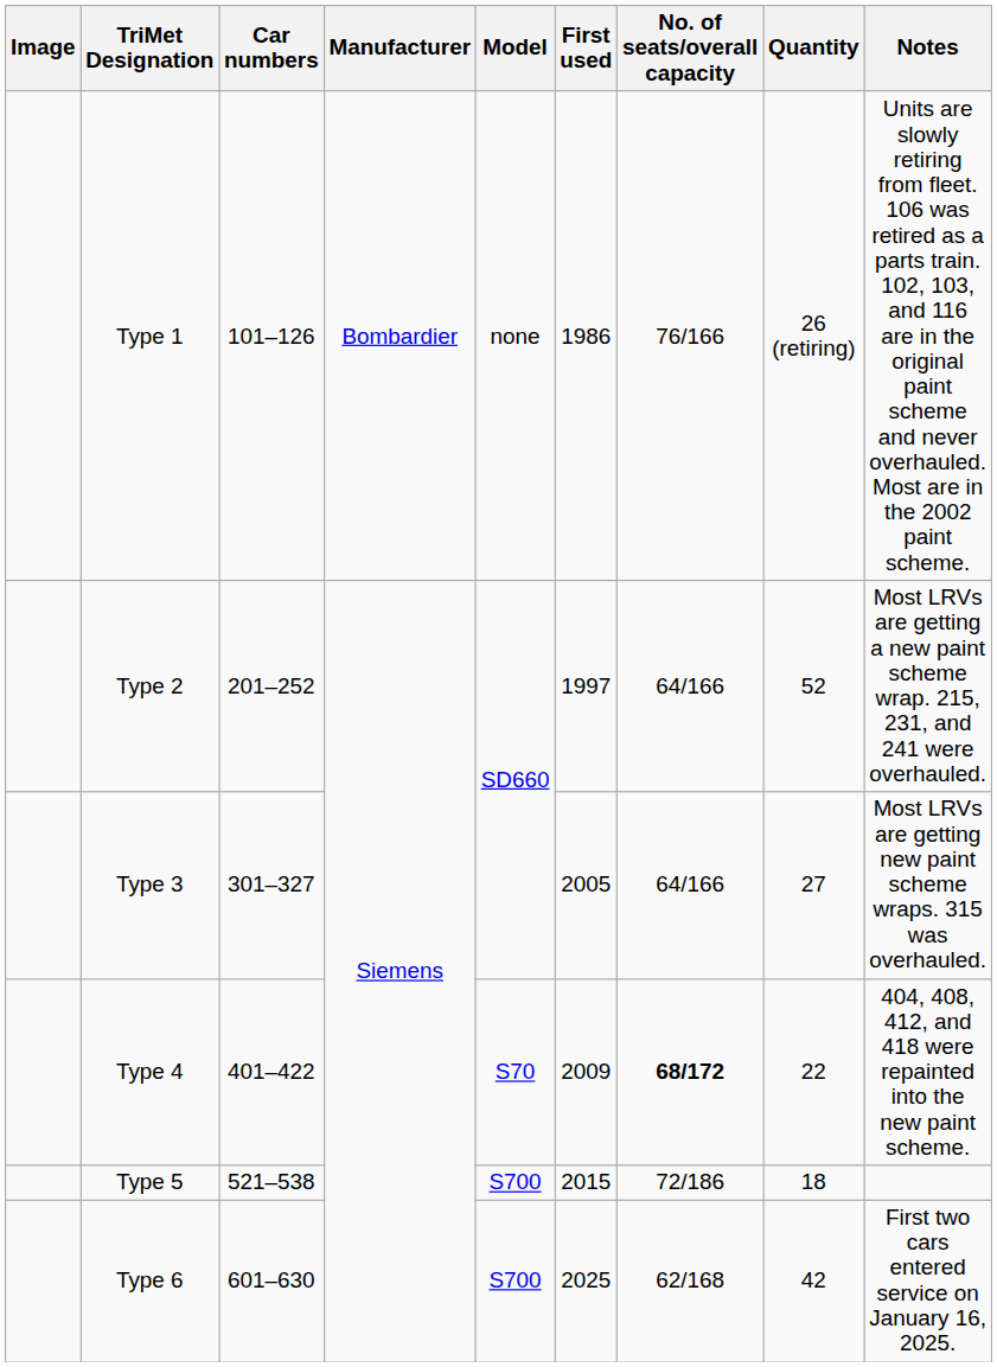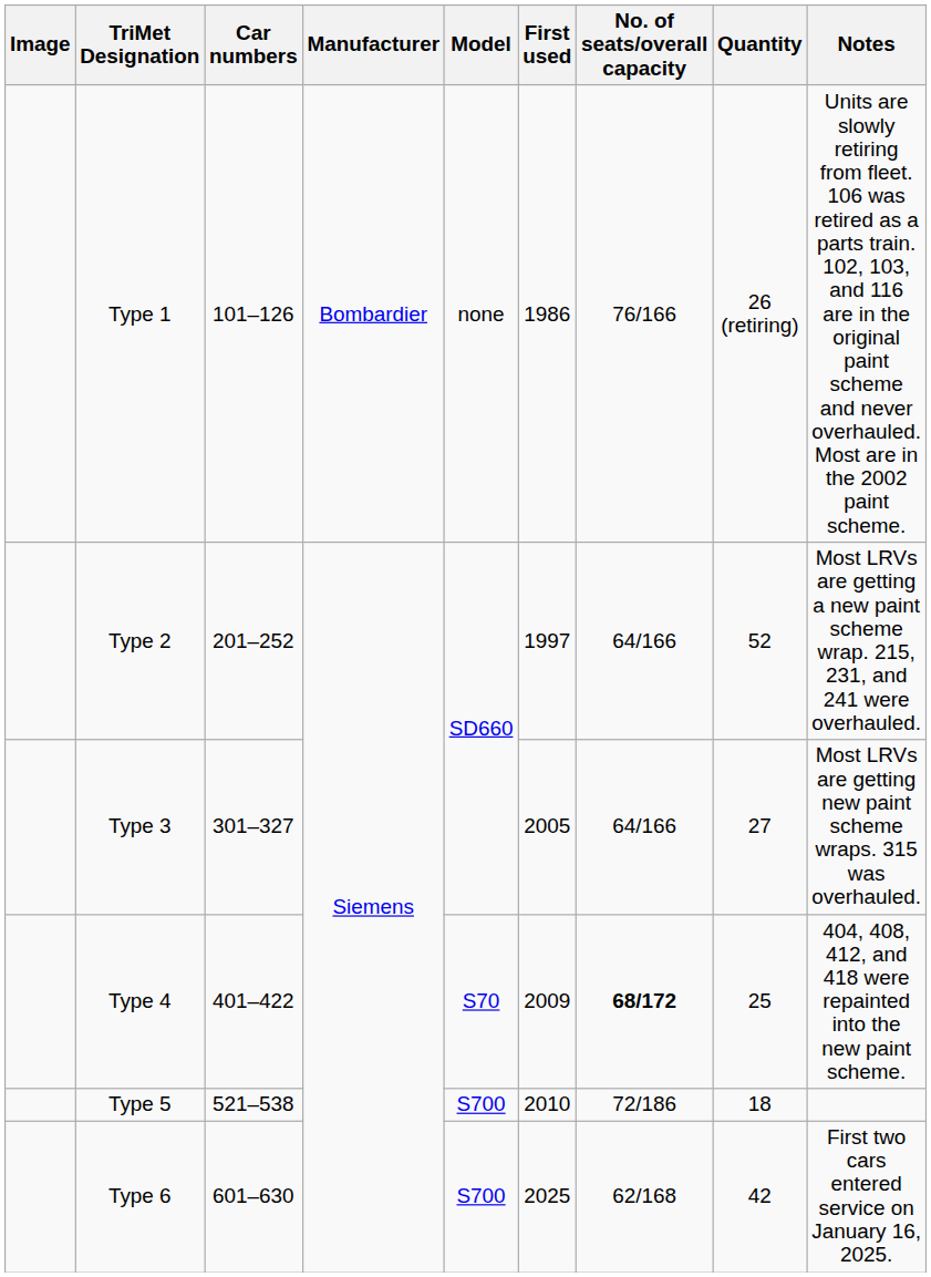 <table style="text-align:center;clear:left;" class="wikitable">
 <tr>
 <th>Image</th>
 <th>TriMet<br>Designation</th>
 <th>Car numbers</th>
 <th>Manufacturer</th>
 <th>Model</th>
 <th>First used</th>
 <th>No. of seats/overall capacity</th>
 <th>Quantity</th>
 <th>Notes</th>
 </tr>
 <tr>
 <td></td>
 <td>Type 1</td>
 <td>101–126</td>
 <td><a href='#'>Bombardier</a></td>
 <td>none</td>
 <td>1986</td>
 <td>76/166</td>
 <td>26<br>(retiring)</td>
 <td>Units are slowly retiring from fleet. 106 was retired as a parts train. 102, 103, and 116 are in the original paint scheme and never overhauled. Most are in the 2002 paint scheme.</td>
 </tr>
 <tr>
 <td></td>
 <td>Type 2</td>
 <td>201–252</td>
 <td rowspan=5><a href='#'>Siemens</a></td>
 <td rowspan=2><a href='#'>SD660</a></td>
 <td>1997</td>
 <td>64/166</td>
 <td>52</td>
 <td>Most LRVs are getting a new paint scheme wrap. 215, 231, and 241 were overhauled.</td>
 </tr>
 <tr>
 <td></td>
 <td>Type 3</td>
 <td>301–327</td>
 <td>2005</td>
 <td>64/166</td>
 <td>27</td>
 <td>Most LRVs are getting new paint scheme wraps. 315 was overhauled.</td>
 </tr>
 <tr>
 <td></td>
 <td>Type 4</td>
 <td>401–422</td>
 <td><a href='#'>S70</a></td>
 <td>2009</td>
 <td><strong>68/172</strong></td>
-<td>22</td>
+<td>25</td>
 <td>404, 408, 412, and 418 were repainted into the new paint scheme.</td>
 </tr>
 <tr>
 <td></td>
 <td>Type 5</td>
 <td>521–538</td>
 <td><a href='#'>S700</a></td>
-<td>2015</td>
+<td>2010</td>
 <td>72/186</td>
 <td>18</td>
 <td></td>
 </tr>
 <tr>
 <td></td>
 <td>Type 6</td>
 <td>601–630</td>
 <td><a href='#'>S700</a></td>
 <td>2025</td>
 <td>62/168</td>
 <td>42</td>
 <td>First two cars entered service on January 16, 2025.</td>
 </tr>
 </table>
